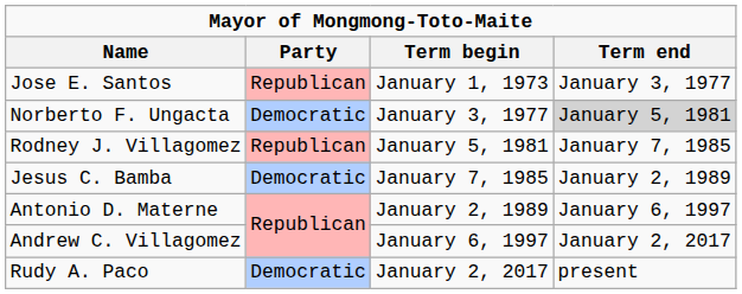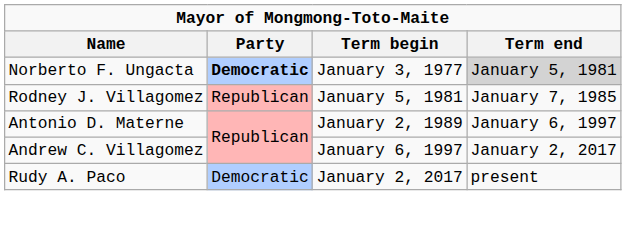 <table class="wikitable">
 <tr>
 <td colspan="4" align=center><strong>Mayor of Mongmong-Toto-Maite</strong></td>
 </tr>
 <tr>
 <th>Name</th>
 <th>Party</th>
 <th>Term begin</th>
 <th>Term end</th>
 </tr>
 <tr>
-<td>Jose E. Santos</td>
-<td style="background-color: #FFB6B6";>Republican</td>
-<td>January 1, 1973</td>
-<td>January 3, 1977</td>
-</tr>
-<tr>
 <td>Norberto F. Ungacta</td>
-<td style="background-color: #B0CEFF";>Democratic</td>
+<td style="background-color: #B0CEFF";><strong>Democratic</strong></td>
 <td>January 3, 1977</td>
 <td style="background: lightgrey;">January 5, 1981</td>
 </tr>
 <tr>
 <td>Rodney J. Villagomez</td>
 <td style="background-color: #FFB6B6";>Republican</td>
 <td>January 5, 1981</td>
 <td>January 7, 1985</td>
-</tr>
-<tr>
-<td>Jesus C. Bamba</td>
-<td style="background-color: #B0CEFF";>Democratic</td>
-<td>January 7, 1985</td>
-<td>January 2, 1989</td>
 </tr>
 <tr>
 <td>Antonio D. Materne</td>
 <td style="background-color: #FFB6B6"; rowspan="2">Republican</td>
 <td>January 2, 1989</td>
 <td>January 6, 1997</td>
 </tr>
 <tr>
 <td>Andrew C. Villagomez</td>
 <td>January 6, 1997</td>
 <td>January 2, 2017</td>
 </tr>
 <tr>
 <td>Rudy A. Paco</td>
 <td style="background-color: #B0CEFF";>Democratic</td>
 <td>January 2, 2017</td>
 <td>present</td>
 </tr>
 </table>
